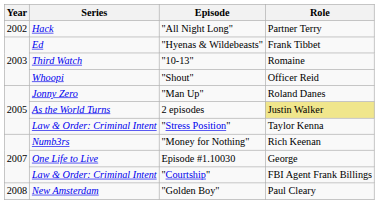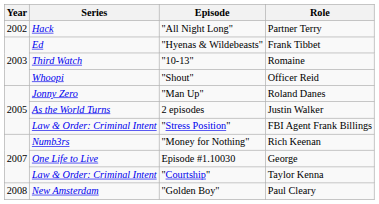 <table class=wikitable>
 <tr>
 <th>Year</th>
 <th>Series</th>
 <th>Episode</th>
 <th>Role</th>
 </tr>
 <tr>
 <td>2002</td>
 <td><em><a href='#'>Hack</a></em></td>
 <td>"All Night Long"</td>
 <td>Partner Terry</td>
 </tr>
 <tr>
 <td rowspan=3>2003</td>
 <td><em><a href='#'>Ed</a></em></td>
 <td>"Hyenas & Wildebeasts"</td>
 <td>Frank Tibbet</td>
 </tr>
 <tr>
 <td><em><a href='#'>Third Watch</a></em></td>
 <td>"10-13"</td>
 <td>Romaine</td>
 </tr>
 <tr>
 <td><em><a href='#'>Whoopi</a></em></td>
 <td>"Shout"</td>
 <td>Officer Reid</td>
 </tr>
 <tr>
 <td rowspan=3>2005</td>
 <td><em><a href='#'>Jonny Zero</a></em></td>
 <td>"Man Up"</td>
 <td>Roland Danes</td>
 </tr>
 <tr>
 <td><em><a href='#'>As the World Turns</a></em></td>
 <td>2 episodes</td>
-<td style="background: khaki;">Justin Walker</td>
+<td>Justin Walker</td>
 </tr>
 <tr>
 <td><em><a href='#'>Law & Order: Criminal Intent</a></em></td>
 <td>"<a href='#'>Stress Position</a>"</td>
-<td>Taylor Kenna</td>
+<td>FBI Agent Frank Billings</td>
 </tr>
 <tr>
 <td rowspan=3>2007</td>
 <td><em><a href='#'>Numb3rs</a></em></td>
 <td>"Money for Nothing"</td>
 <td>Rich Keenan</td>
 </tr>
 <tr>
 <td><em><a href='#'>One Life to Live</a></em></td>
 <td>Episode #1.10030</td>
 <td>George</td>
 </tr>
 <tr>
 <td><em><a href='#'>Law & Order: Criminal Intent</a></em></td>
 <td>"<a href='#'>Courtship</a>"</td>
-<td>FBI Agent Frank Billings</td>
+<td>Taylor Kenna</td>
 </tr>
 <tr>
 <td>2008</td>
 <td><em><a href='#'>New Amsterdam</a></em></td>
 <td>"Golden Boy"</td>
 <td>Paul Cleary</td>
 </tr>
 </table>
